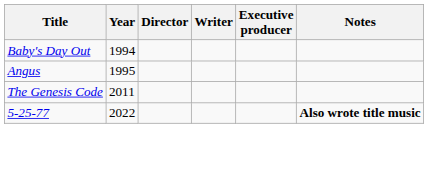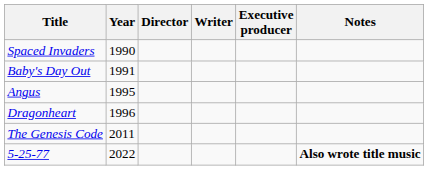 <table class="wikitable">
 <tr>
 <th>Title</th>
 <th>Year</th>
 <th>Director</th>
 <th>Writer</th>
 <th>Executive<br>producer</th>
 <th>Notes</th>
 </tr>
 <tr>
+<td><em><a href='#'>Spaced Invaders</a></em></td>
+<td>1990</td>
+<td></td>
+<td></td>
+<td></td>
+<td></td>
+</tr>
+<tr>
 <td><em><a href='#'>Baby's Day Out</a></em></td>
-<td>1994</td>
+<td>1991</td>
 <td></td>
 <td></td>
 <td></td>
 <td></td>
 </tr>
 <tr>
 <td><em><a href='#'>Angus</a></em></td>
 <td>1995</td>
+<td></td>
+<td></td>
+<td></td>
+<td></td>
+</tr>
+<tr>
+<td><em><a href='#'>Dragonheart</a></em></td>
+<td>1996</td>
 <td></td>
 <td></td>
 <td></td>
 <td></td>
 </tr>
 <tr>
 <td><em><a href='#'>The Genesis Code</a></em></td>
 <td>2011</td>
 <td></td>
 <td></td>
 <td></td>
 <td></td>
 </tr>
 <tr>
 <td><em><a href='#'>5-25-77</a></em></td>
 <td>2022</td>
 <td></td>
 <td></td>
 <td></td>
 <td><strong>Also wrote title music</strong></td>
 </tr>
 </table>
